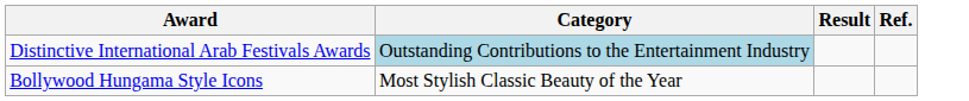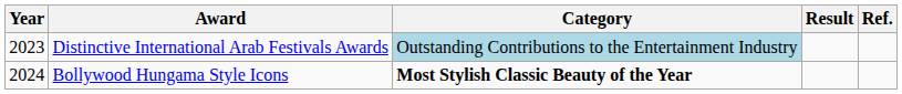 <table class="wikitable plainrowheaders">
 <tr>
+<th scope="col">Year</th>
 <th scope="col">Award</th>
 <th scope="col">Category</th>
 <th scope="col">Result</th>
 <th scope="col">Ref.</th>
 </tr>
 <tr>
+<td>2023</td>
 <td><a href='#'>Distinctive International Arab Festivals Awards</a></td>
 <td style="background: lightblue;">Outstanding Contributions to the Entertainment Industry</td>
 <td></td>
 <td></td>
 </tr>
 <tr>
+<td>2024</td>
 <td><a href='#'>Bollywood Hungama Style Icons</a></td>
-<td>Most Stylish Classic Beauty of the Year</td>
+<td><strong>Most Stylish Classic Beauty of the Year</strong></td>
 <td></td>
 <td></td>
 </tr>
 </table>
